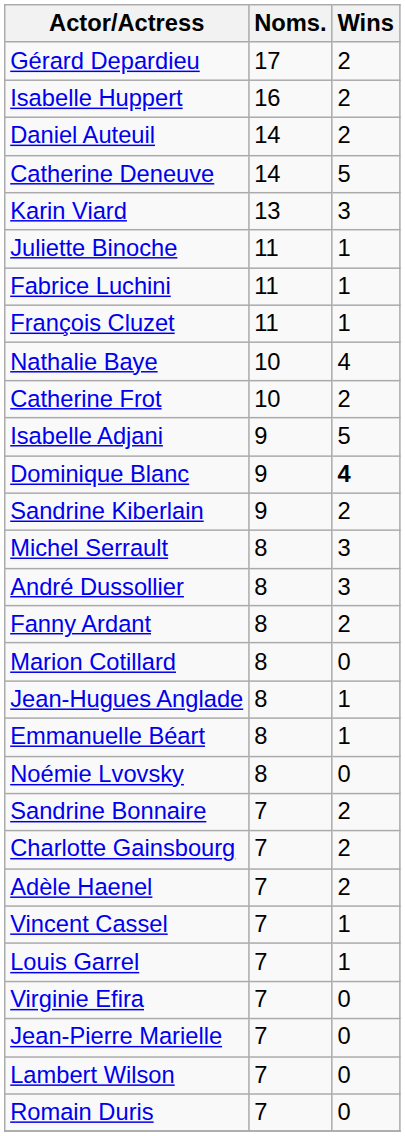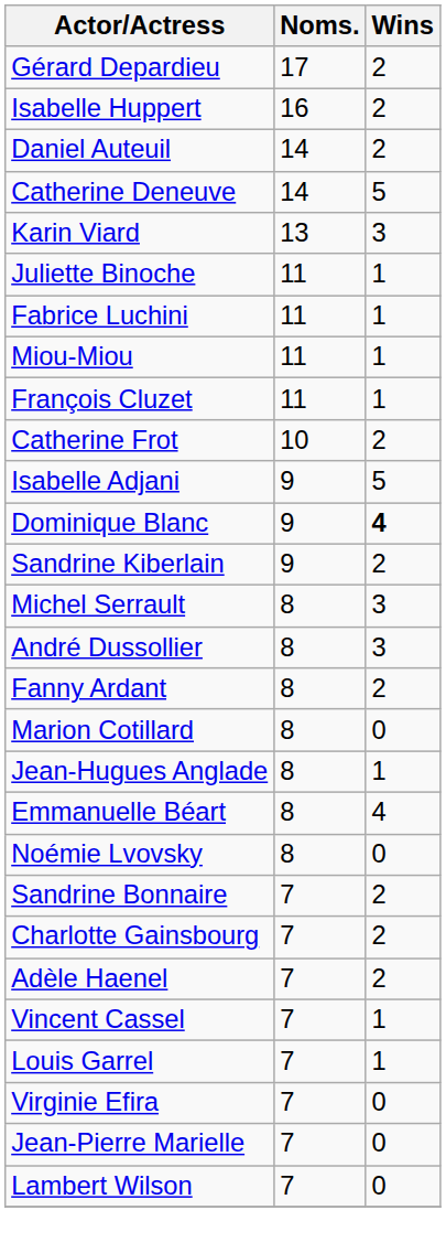 <table class="wikitable sortable">
 <tr>
 <th>Actor/Actress</th>
 <th>Noms.</th>
 <th>Wins</th>
 </tr>
 <tr>
 <td><a href='#'>Gérard Depardieu</a></td>
 <td>17</td>
 <td>2</td>
 </tr>
 <tr>
 <td><a href='#'>Isabelle Huppert</a></td>
 <td>16</td>
 <td>2</td>
 </tr>
 <tr>
 <td><a href='#'>Daniel Auteuil</a></td>
 <td>14</td>
 <td>2</td>
 </tr>
 <tr>
 <td><a href='#'>Catherine Deneuve</a></td>
 <td>14</td>
 <td>5</td>
 </tr>
 <tr>
 <td><a href='#'>Karin Viard</a></td>
 <td>13</td>
 <td>3</td>
 </tr>
 <tr>
 <td><a href='#'>Juliette Binoche</a></td>
 <td>11</td>
 <td>1</td>
 </tr>
 <tr>
 <td><a href='#'>Fabrice Luchini</a></td>
 <td>11</td>
 <td>1</td>
 </tr>
 <tr>
-<td><a href='#'>François Cluzet</a></td>
+<td><a href='#'>Miou-Miou</a></td>
 <td>11</td>
 <td>1</td>
 </tr>
 <tr>
-<td><a href='#'>Nathalie Baye</a></td>
-<td>10</td>
-<td>4</td>
+<td><a href='#'>François Cluzet</a></td>
+<td>11</td>
+<td>1</td>
 </tr>
 <tr>
 <td><a href='#'>Catherine Frot</a></td>
 <td>10</td>
 <td>2</td>
 </tr>
 <tr>
 <td><a href='#'>Isabelle Adjani</a></td>
 <td>9</td>
 <td>5</td>
 </tr>
 <tr>
 <td><a href='#'>Dominique Blanc</a></td>
 <td>9</td>
 <td><strong>4</strong></td>
 </tr>
 <tr>
 <td><a href='#'>Sandrine Kiberlain</a></td>
 <td>9</td>
 <td>2</td>
 </tr>
 <tr>
 <td><a href='#'>Michel Serrault</a></td>
 <td>8</td>
 <td>3</td>
 </tr>
 <tr>
 <td><a href='#'>André Dussollier</a></td>
 <td>8</td>
 <td>3</td>
 </tr>
 <tr>
 <td><a href='#'>Fanny Ardant</a></td>
 <td>8</td>
 <td>2</td>
 </tr>
 <tr>
 <td><a href='#'>Marion Cotillard</a></td>
 <td>8</td>
 <td>0</td>
 </tr>
 <tr>
 <td><a href='#'>Jean-Hugues Anglade</a></td>
 <td>8</td>
 <td>1</td>
 </tr>
 <tr>
 <td><a href='#'>Emmanuelle Béart</a></td>
 <td>8</td>
-<td>1</td>
+<td>4</td>
 </tr>
 <tr>
 <td><a href='#'>Noémie Lvovsky</a></td>
 <td>8</td>
 <td>0</td>
 </tr>
 <tr>
 <td><a href='#'>Sandrine Bonnaire</a></td>
 <td>7</td>
 <td>2</td>
 </tr>
 <tr>
 <td><a href='#'>Charlotte Gainsbourg</a></td>
 <td>7</td>
 <td>2</td>
 </tr>
 <tr>
 <td><a href='#'>Adèle Haenel</a></td>
 <td>7</td>
 <td>2</td>
 </tr>
 <tr>
 <td><a href='#'>Vincent Cassel</a></td>
 <td>7</td>
 <td>1</td>
 </tr>
 <tr>
 <td><a href='#'>Louis Garrel</a></td>
 <td>7</td>
 <td>1</td>
 </tr>
 <tr>
 <td><a href='#'>Virginie Efira</a></td>
 <td>7</td>
 <td>0</td>
 </tr>
 <tr>
 <td><a href='#'>Jean-Pierre Marielle</a></td>
 <td>7</td>
 <td>0</td>
 </tr>
 <tr>
 <td><a href='#'>Lambert Wilson</a></td>
 <td>7</td>
 <td>0</td>
 </tr>
 <tr>
-<td><a href='#'>Romain Duris</a></td>
-<td>7</td>
-<td>0</td>
-</tr>
-<tr>
 </tr>
 </table>
